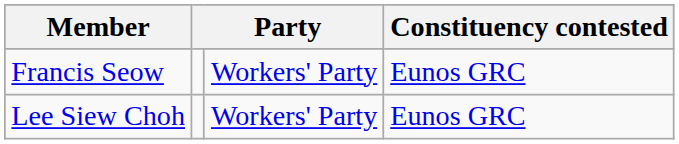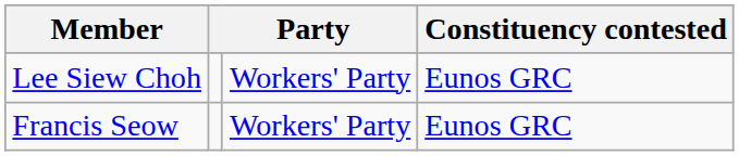 <table class="wikitable sortable">
 <tr>
 <th>Member</th>
 <th colspan="2">Party</th>
 <th>Constituency contested</th>
 </tr>
 <tr>
+<td><a href='#'>Lee Siew Choh</a></td>
+<td></td>
+<td><a href='#'>Workers' Party</a></td>
+<td><a href='#'>Eunos GRC</a></td>
+</tr>
+<tr>
 <td><a href='#'>Francis Seow</a></td>
 <td></td>
 <td><a href='#'>Workers' Party</a></td>
 <td><a href='#'>Eunos GRC</a></td>
 </tr>
-<tr>
-<td><a href='#'>Lee Siew Choh</a></td>
-<td></td>
-<td><a href='#'>Workers' Party</a></td>
-<td><a href='#'>Eunos GRC</a></td>
-</tr>
 </table>
